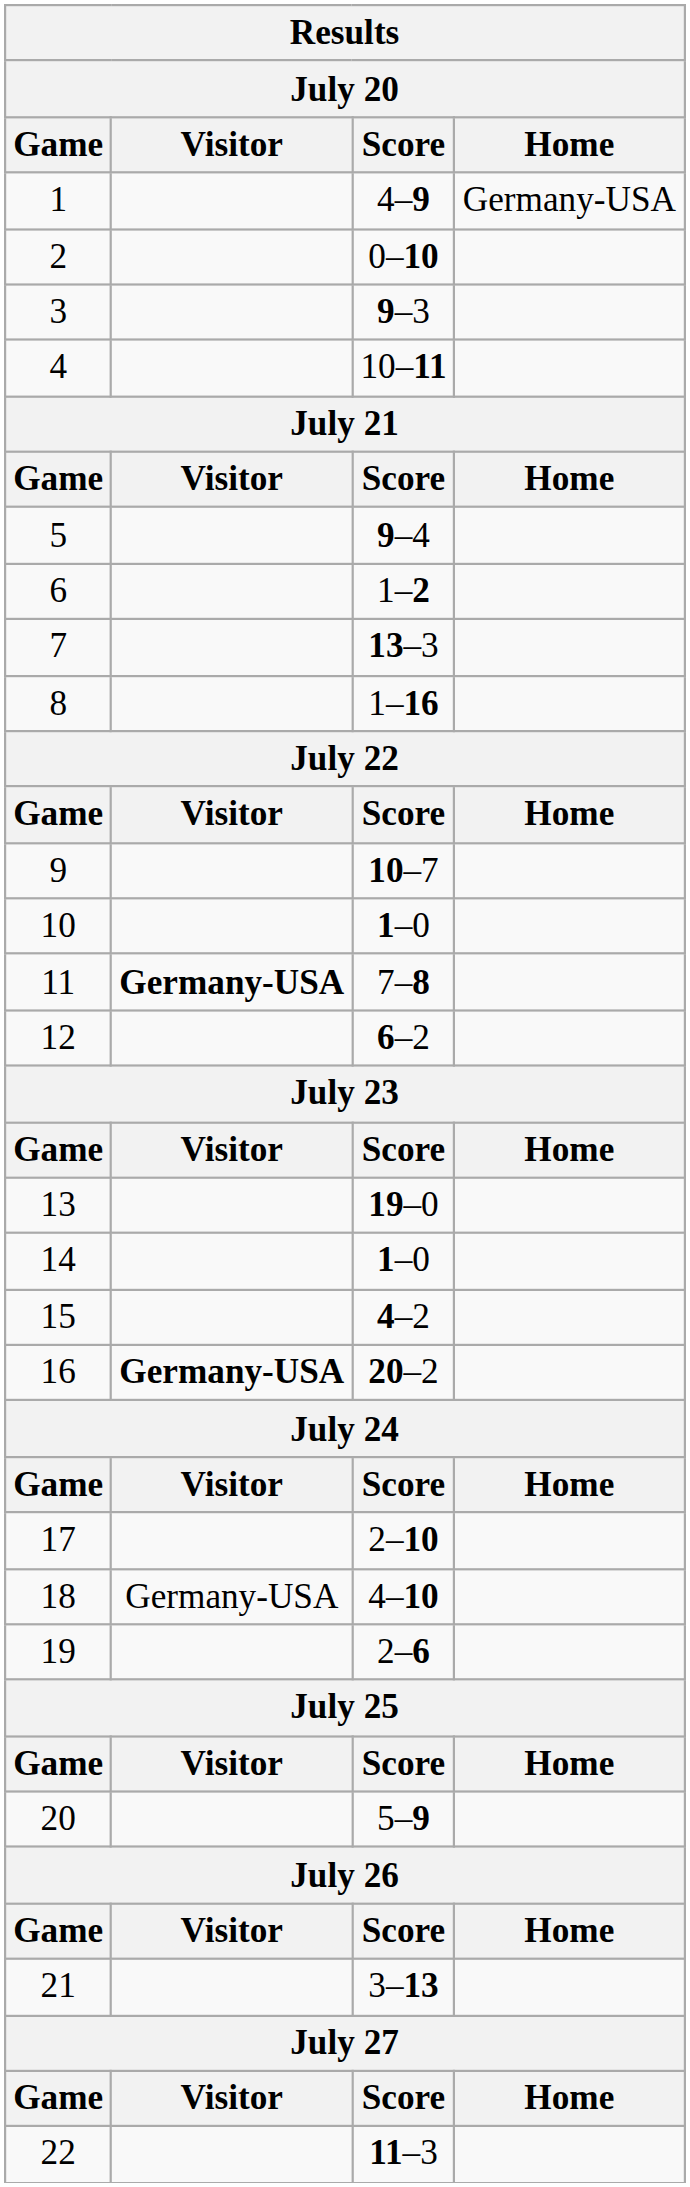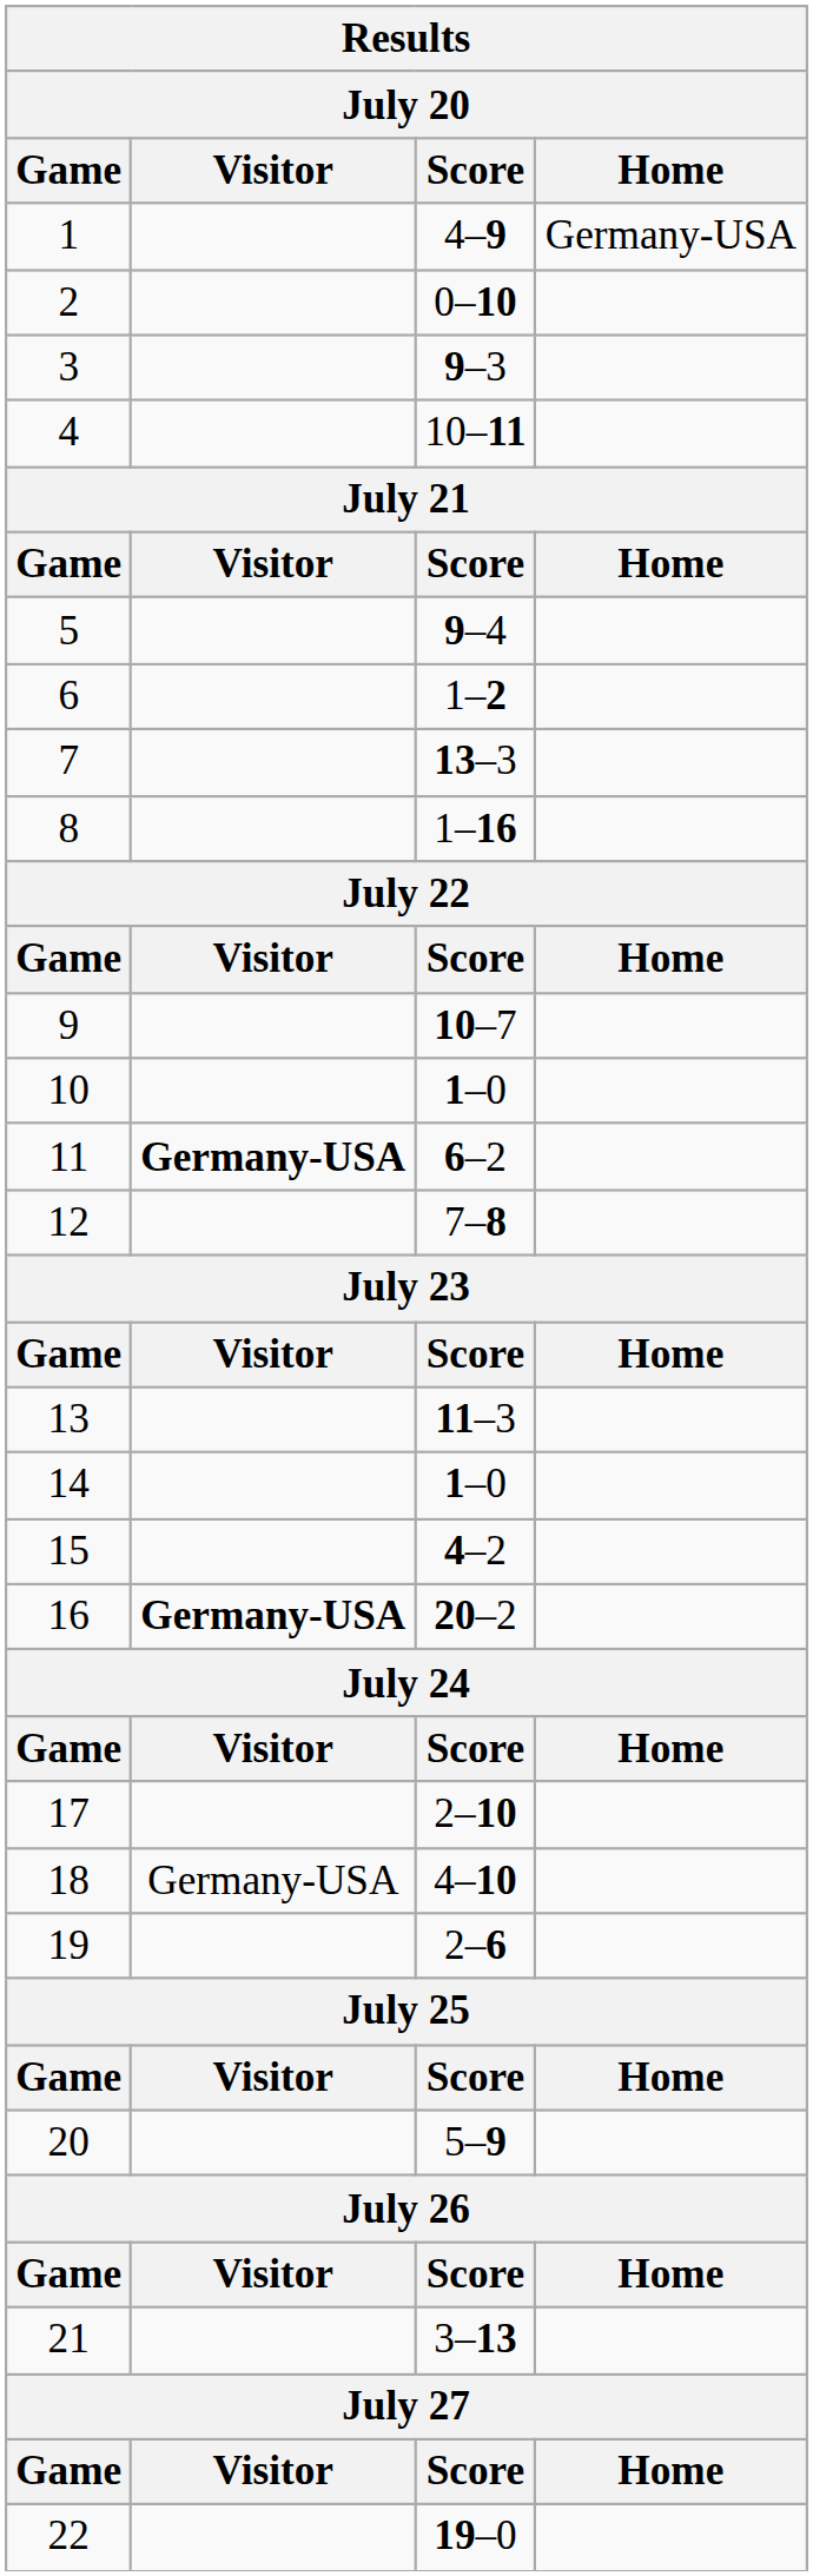 <table class="wikitable">
 <tr>
 <th colspan="4">Results</th>
 </tr>
 <tr>
 <th colspan="4">July 20</th>
 </tr>
 <tr>
 <th>Game</th>
 <th>Visitor</th>
 <th>Score</th>
 <th>Home</th>
 </tr>
 <tr>
 <td align=center>1</td>
 <td align=center><strong></strong> </td>
 <td align=center>4–<strong>9</strong></td>
 <td align=center> Germany-USA </td>
 </tr>
 <tr>
 <td align=center>2</td>
 <td align=center> </td>
 <td align=center>0–<strong>10</strong></td>
 <td align=center><strong></strong> </td>
 </tr>
 <tr>
 <td align=center>3</td>
 <td align=center> </td>
 <td align=center><strong>9</strong>–3</td>
 <td align=center><strong></strong> </td>
 </tr>
 <tr>
 <td align=center>4</td>
 <td align=center><strong></strong> </td>
 <td align=center>10–<strong>11</strong></td>
 <td align=center> </td>
 </tr>
 <tr>
 <th colspan="4">July 21</th>
 </tr>
 <tr>
 <th>Game</th>
 <th>Visitor</th>
 <th>Score</th>
 <th>Home</th>
 </tr>
 <tr>
 <td align=center>5</td>
 <td align=center><strong></strong> </td>
 <td align=center><strong>9</strong>–4</td>
 <td align=center> </td>
 </tr>
 <tr>
 <td align=center>6</td>
 <td align=center> </td>
 <td align=center>1–<strong>2</strong></td>
 <td align=center><strong></strong> </td>
 </tr>
 <tr>
 <td align=center>7</td>
 <td align=center><strong></strong> </td>
 <td align=center><strong>13</strong>–3</td>
 <td align=center> </td>
 </tr>
 <tr>
 <td align=center>8</td>
 <td align=center> </td>
 <td align=center>1–<strong>16</strong></td>
 <td align=center><strong></strong> </td>
 </tr>
 <tr>
 <th colspan="4">July 22</th>
 </tr>
 <tr>
 <th>Game</th>
 <th>Visitor</th>
 <th>Score</th>
 <th>Home</th>
 </tr>
 <tr>
 <td align=center>9</td>
 <td align=center> </td>
 <td align=center><strong>10</strong>–7</td>
 <td align=center><strong></strong> </td>
 </tr>
 <tr>
 <td align=center>10</td>
 <td align=center><strong></strong> </td>
 <td align=center><strong>1</strong>–0</td>
 <td align=center> </td>
 </tr>
 <tr>
 <td align=center>11</td>
 <td align=center><strong> Germany-USA</strong> </td>
-<td align=center>7–<strong>8</strong></td>
+<td align=center><strong>6</strong>–2</td>
 <td align=center> </td>
 </tr>
 <tr>
 <td align=center>12</td>
 <td align=center> </td>
-<td align=center><strong>6</strong>–2</td>
+<td align=center>7–<strong>8</strong></td>
 <td align=center><strong></strong> </td>
 </tr>
 <tr>
 <th colspan="4">July 23</th>
 </tr>
 <tr>
 <th>Game</th>
 <th>Visitor</th>
 <th>Score</th>
 <th>Home</th>
 </tr>
 <tr>
 <td align=center>13</td>
 <td align=center><strong></strong> </td>
-<td align=center><strong>19</strong>–0</td>
+<td align=center><strong>11</strong>–3</td>
 <td align=center> </td>
 </tr>
 <tr>
 <td align=center>14</td>
 <td align=center><strong></strong> </td>
 <td align=center><strong>1</strong>–0</td>
 <td align=center> </td>
 </tr>
 <tr>
 <td align=center>15</td>
 <td align=center><strong></strong> </td>
 <td align=center><strong>4</strong>–2</td>
 <td align=center> </td>
 </tr>
 <tr>
 <td align=center>16</td>
 <td align=center><strong> Germany-USA</strong> </td>
 <td align=center><strong>20</strong>–2</td>
 <td align=center> </td>
 </tr>
 <tr>
 <th colspan="4">July 24</th>
 </tr>
 <tr>
 <th>Game</th>
 <th>Visitor</th>
 <th>Score</th>
 <th>Home</th>
 </tr>
 <tr>
 <td align=center>17</td>
 <td align=center> </td>
 <td align=center>2–<strong>10</strong></td>
 <td align=center><strong></strong> </td>
 </tr>
 <tr>
 <td align=center>18</td>
 <td align=center> Germany-USA </td>
 <td align=center>4–<strong>10</strong></td>
 <td align=center><strong></strong> </td>
 </tr>
 <tr>
 <td align=center>19</td>
 <td align=center> </td>
 <td align=center>2–<strong>6</strong></td>
 <td align=center><strong></strong> </td>
 </tr>
 <tr>
 <th colspan="4">July 25</th>
 </tr>
 <tr>
 <th>Game</th>
 <th>Visitor</th>
 <th>Score</th>
 <th>Home</th>
 </tr>
 <tr>
 <td align=center>20</td>
 <td align=center> </td>
 <td align=center>5–<strong>9</strong></td>
 <td align=center><strong></strong> </td>
 </tr>
 <tr>
 <th colspan="4">July 26</th>
 </tr>
 <tr>
 <th>Game</th>
 <th>Visitor</th>
 <th>Score</th>
 <th>Home</th>
 </tr>
 <tr>
 <td align=center>21</td>
 <td align=center> </td>
 <td align=center>3–<strong>13</strong></td>
 <td align=center><strong></strong> </td>
 </tr>
 <tr>
 <th colspan="4">July 27</th>
 </tr>
 <tr>
 <th>Game</th>
 <th>Visitor</th>
 <th>Score</th>
 <th>Home</th>
 </tr>
 <tr>
 <td align=center>22</td>
 <td align=center><strong></strong> </td>
-<td align=center><strong>11</strong>–3</td>
+<td align=center><strong>19</strong>–0</td>
 <td align=center> </td>
 </tr>
 </table>
